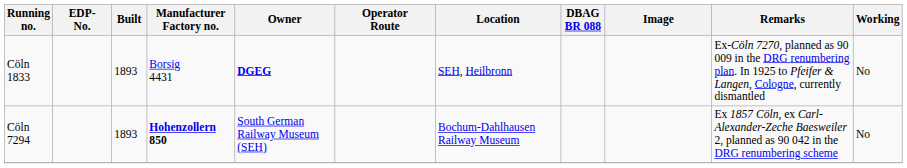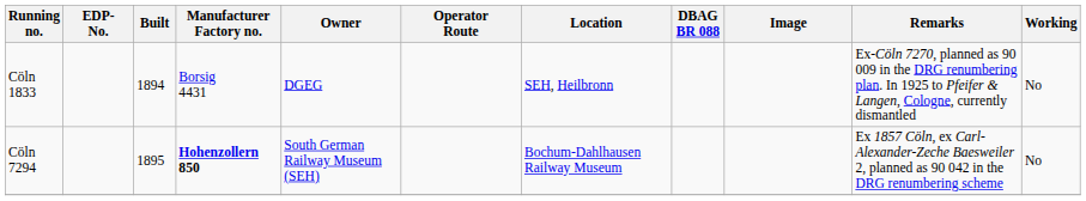 <table class="wikitable" style="width="100%"; border:solid 1px #AAAAAA; background:#e3e3e3;">
 <tr>
 <th width="5%">Running<br>no.</th>
 <th width="7%">EDP-<br>No.</th>
 <th width="4%">Built</th>
 <th width="10%">Manufacturer<br>Factory no.</th>
 <th width="12%">Owner</th>
 <th width="12%">Operator<br>Route</th>
 <th width="15%">Location</th>
 <th width="5%">DBAG<br><a href='#'>BR 088</a></th>
 <th width="13%">Image</th>
 <th width="20%">Remarks</th>
 <th width="8%">Working</th>
 </tr>
 <tr>
 <td>Cöln 1833</td>
 <td></td>
-<td>1893</td>
+<td>1894</td>
 <td><a href='#'>Borsig</a><br>4431</td>
-<td><strong><a href='#'>DGEG</a></strong></td>
+<td><a href='#'>DGEG</a></td>
 <td></td>
 <td><a href='#'>SEH</a>, <a href='#'>Heilbronn</a></td>
 <td></td>
 <td></td>
 <td>Ex-<em>Cöln 7270</em>, planned as 90 009 in the <a href='#'>DRG renumbering plan</a>. In 1925 to <em>Pfeifer & Langen</em>, <a href='#'>Cologne</a>, currently dismantled</td>
 <td>No</td>
 </tr>
 <tr>
 <td>Cöln 7294</td>
 <td></td>
-<td>1893</td>
+<td>1895</td>
 <td><strong><a href='#'>Hohenzollern</a><br>850</strong></td>
 <td><a href='#'>South German Railway Museum (SEH)</a></td>
 <td></td>
 <td><a href='#'>Bochum-Dahlhausen Railway Museum</a></td>
 <td></td>
 <td></td>
 <td>Ex <em>1857 Cöln</em>, ex <em>Carl-Alexander-Zeche Baesweiler</em> 2, planned as 90 042 in the <a href='#'>DRG renumbering scheme</a></td>
 <td>No</td>
 </tr>
 <tr>
 </tr>
 </table>
